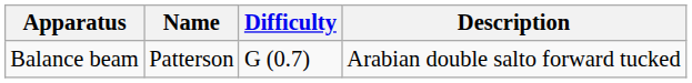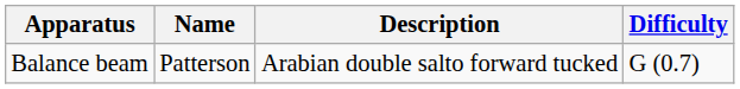 <table class="wikitable">
 <tr>
 <th>Apparatus</th>
 <th>Name</th>
+<th>Description</th>
 <th><a href='#'>Difficulty</a></th>
-<th>Description</th>
 </tr>
 <tr>
 <td>Balance beam</td>
 <td>Patterson</td>
+<td>Arabian double salto forward tucked</td>
 <td>G (0.7)</td>
-<td>Arabian double salto forward tucked</td>
 </tr>
 </table>
